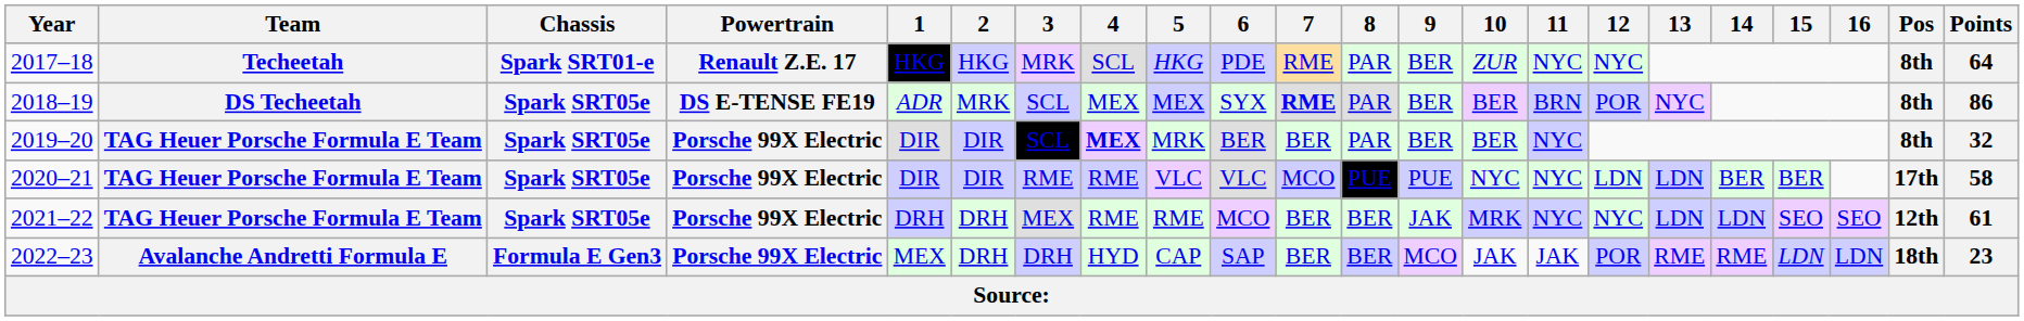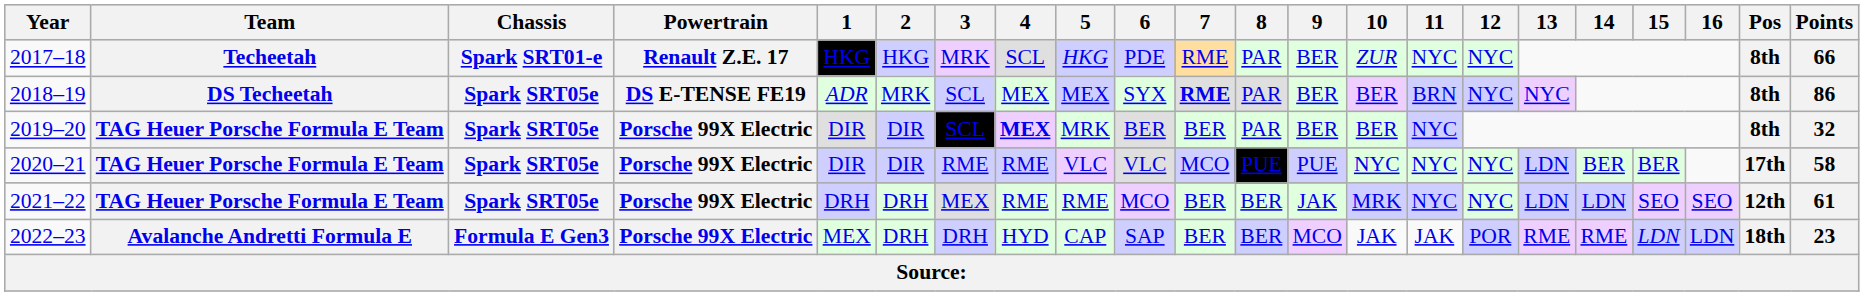 <table class="wikitable" style="text-align:center; font-size:85%">
 <tr>
 <th>Year</th>
 <th>Team</th>
 <th>Chassis</th>
 <th>Powertrain</th>
 <th>1</th>
 <th>2</th>
 <th>3</th>
 <th>4</th>
 <th>5</th>
 <th>6</th>
 <th>7</th>
 <th>8</th>
 <th>9</th>
 <th>10</th>
 <th>11</th>
 <th>12</th>
 <th>13</th>
 <th>14</th>
 <th>15</th>
 <th>16</th>
 <th>Pos</th>
 <th>Points</th>
 </tr>
 <tr>
 <td nowrap><a href='#'>2017–18</a></td>
 <th nowrap><a href='#'>Techeetah</a></th>
 <th nowrap><a href='#'>Spark</a> <a href='#'>SRT01-e</a></th>
 <th nowrap><a href='#'>Renault</a> Z.E. 17</th>
 <td style="background:#000000; color:white"><a href='#'><span>HKG</span></a><br></td>
 <td style="background:#CFCFFF;"><a href='#'>HKG</a><br></td>
 <td style="background:#EFCFFF;"><a href='#'>MRK</a><br></td>
 <td style="background:#DFDFDF;"><a href='#'>SCL</a><br></td>
 <td style="background:#CFCFFF;"><em><a href='#'>HKG</a></em><br></td>
 <td style="background:#CFCFFF;"><a href='#'>PDE</a><br></td>
 <td style="background:#FFDF9F;"><a href='#'>RME</a><br></td>
 <td style="background:#DFFFDF;"><a href='#'>PAR</a><br></td>
 <td style="background:#DFFFDF;"><a href='#'>BER</a><br></td>
 <td style="background:#DFFFDF;"><em><a href='#'>ZUR</a></em><br></td>
 <td style="background:#DFFFDF;"><a href='#'>NYC</a><br></td>
 <td style="background:#DFFFDF;"><a href='#'>NYC</a><br></td>
 <td colspan=4></td>
 <th>8th</th>
-<th>64</th>
+<th>66</th>
 </tr>
 <tr>
 <td nowrap><a href='#'>2018–19</a></td>
 <th nowrap><a href='#'>DS Techeetah</a></th>
 <th nowrap><a href='#'>Spark</a> <a href='#'>SRT05e</a></th>
 <th nowrap><a href='#'>DS</a> E-TENSE FE19</th>
 <td style="background:#DFFFDF;"><em><a href='#'>ADR</a></em><br></td>
 <td style="background:#DFFFDF;"><a href='#'>MRK</a><br></td>
 <td style="background:#CFCFFF;"><a href='#'>SCL</a><br></td>
 <td style="background:#DFFFDF;"><a href='#'>MEX</a><br></td>
 <td style="background:#CFCFFF;"><a href='#'>MEX</a><br></td>
 <td style="background:#DFFFDF;"><a href='#'>SYX</a><br></td>
 <td style="background:#DFDFDF;"><strong><a href='#'>RME</a></strong><br></td>
 <td style="background:#DFDFDF;"><a href='#'>PAR</a><br></td>
 <td style="background:#DFFFDF;"><a href='#'>BER</a><br></td>
 <td style="background:#EFCFFF;"><a href='#'>BER</a><br></td>
 <td style="background:#CFCFFF;"><a href='#'>BRN</a><br></td>
-<td style="background:#cfcfff;"><a href='#'>POR</a><br></td>
+<td style="background:#CFCFFF;"><a href='#'>NYC</a><br></td>
 <td style="background:#EFCFFF;"><a href='#'>NYC</a><br></td>
 <td colspan=3></td>
 <th>8th</th>
 <th>86</th>
 </tr>
 <tr>
 <td nowrap><a href='#'>2019–20</a></td>
 <th nowrap><a href='#'>TAG Heuer Porsche Formula E Team</a></th>
 <th nowrap><a href='#'>Spark</a> <a href='#'>SRT05e</a></th>
 <th nowrap><a href='#'>Porsche</a> 99X Electric</th>
 <td style="background:#DFDFDF;"><a href='#'>DIR</a><br></td>
 <td style="background:#CFCFFF;"><a href='#'>DIR</a><br></td>
 <td style="background:#000000; color:white"><a href='#'><span>SCL</span></a><br></td>
 <td style="background:#EFCFFF;"><strong><a href='#'>MEX</a></strong><br></td>
 <td style="background:#DFFFDF;"><a href='#'>MRK</a><br></td>
 <td style="background:#DFDFDF;"><a href='#'>BER</a><br></td>
 <td style="background:#DFFFDF;"><a href='#'>BER</a><br></td>
 <td style="background:#DFFFDF;"><a href='#'>PAR</a><br></td>
 <td style="background:#DFFFDF;"><a href='#'>BER</a><br></td>
 <td style="background:#DFFFDF;"><a href='#'>BER</a><br></td>
 <td style="background:#CFCFFF;"><a href='#'>NYC</a><br></td>
 <td colspan=5></td>
 <th>8th</th>
 <th>32</th>
 </tr>
 <tr>
 <td nowrap><a href='#'>2020–21</a></td>
 <th nowrap><a href='#'>TAG Heuer Porsche Formula E Team</a></th>
 <th nowrap><a href='#'>Spark</a> <a href='#'>SRT05e</a></th>
 <th nowrap><a href='#'>Porsche</a> 99X Electric</th>
 <td style="background:#CFCFFF;"><a href='#'>DIR</a><br></td>
 <td style="background:#CFCFFF;"><a href='#'>DIR</a><br></td>
 <td style="background:#CFCFFF;"><a href='#'>RME</a><br></td>
 <td style="background:#CFCFFF;"><a href='#'>RME</a><br></td>
 <td style="background:#EFCFFF;"><a href='#'>VLC</a><br></td>
 <td style="background:#DFDFDF;"><a href='#'>VLC</a><br></td>
 <td style="background:#CFCFFF;"><a href='#'>MCO</a><br></td>
 <td style="background:#000000; color:white"><a href='#'><span>PUE</span></a><br></td>
 <td style="background:#CFCFFF;"><a href='#'>PUE</a><br></td>
 <td style="background:#DFFFDF;"><a href='#'>NYC</a><br></td>
 <td style="background:#DFFFDF;"><a href='#'>NYC</a><br></td>
-<td style="background:#DFFFDF;"><a href='#'>LDN</a><br></td>
+<td style="background:#DFFFDF;"><a href='#'>NYC</a><br></td>
 <td style="background:#CFCFFF;"><a href='#'>LDN</a><br></td>
 <td style="background:#DFFFDF;"><a href='#'>BER</a><br></td>
 <td style="background:#DFFFDF;"><a href='#'>BER</a><br></td>
 <td></td>
 <th>17th</th>
 <th>58</th>
 </tr>
 <tr>
 <td nowrap><a href='#'>2021–22</a></td>
 <th nowrap><a href='#'>TAG Heuer Porsche Formula E Team</a></th>
 <th nowrap><a href='#'>Spark</a> <a href='#'>SRT05e</a></th>
 <th nowrap><a href='#'>Porsche</a> 99X Electric</th>
 <td style="background:#CFCFFF;"><a href='#'>DRH</a><br></td>
 <td style="background:#DFFFDF;"><a href='#'>DRH</a><br></td>
 <td style="background:#DFDFDF;"><a href='#'>MEX</a><br></td>
 <td style="background:#DFFFDF;"><a href='#'>RME</a><br></td>
 <td style="background:#DFFFDF;"><a href='#'>RME</a><br></td>
 <td style="background:#EFCFFF;"><a href='#'>MCO</a><br></td>
 <td style="background:#DFFFDF;"><a href='#'>BER</a><br></td>
 <td style="background:#DFFFDF;"><a href='#'>BER</a><br></td>
 <td style="background:#DFFFDF;"><a href='#'>JAK</a><br></td>
 <td style="background:#CFCFFF;"><a href='#'>MRK</a><br></td>
 <td style="background:#CFCFFF;"><a href='#'>NYC</a><br></td>
 <td style="background:#DFFFDF;"><a href='#'>NYC</a><br></td>
 <td style="background:#CFCFFF;"><a href='#'>LDN</a><br></td>
 <td style="background:#CFCFFF;"><a href='#'>LDN</a><br></td>
 <td style="background:#EFCFFF;"><a href='#'>SEO</a><br></td>
 <td style="background:#EFCFFF;"><a href='#'>SEO</a><br></td>
 <th>12th</th>
 <th>61</th>
 </tr>
 <tr>
 <td nowrap><a href='#'>2022–23</a></td>
 <th nowrap><a href='#'>Avalanche Andretti Formula E</a></th>
 <th nowrap><a href='#'>Formula E Gen3</a></th>
 <th nowrap><a href='#'>Porsche 99X Electric</a></th>
 <td style="background:#DFFFDF;"><a href='#'>MEX</a><br></td>
 <td style="background:#DFFFDF;"><a href='#'>DRH</a><br></td>
 <td style="background:#CFCFFF;"><a href='#'>DRH</a><br></td>
 <td style="background:#DFFFDF;"><a href='#'>HYD</a><br></td>
 <td style="background:#DFFFDF;"><a href='#'>CAP</a><br></td>
 <td style="background:#cfcfff;"><a href='#'>SAP</a><br></td>
 <td style="background:#dfffdf;"><a href='#'>BER</a><br></td>
 <td style="background:#cfcfff;"><a href='#'>BER</a><br></td>
 <td style="background:#efcfff;"><a href='#'>MCO</a><br></td>
 <td><a href='#'>JAK</a></td>
 <td><a href='#'>JAK</a></td>
 <td style="background:#cfcfff;"><a href='#'>POR</a><br></td>
 <td style="background:#efcfff;"><a href='#'>RME</a><br></td>
 <td style="background:#efcfff;"><a href='#'>RME</a><br></td>
 <td style="background:#CFCFFF;"><em><a href='#'>LDN</a></em><br></td>
 <td style="background:#CFCFFF;"><a href='#'>LDN</a><br></td>
 <th>18th</th>
 <th>23</th>
 </tr>
 <tr>
 <th colspan="22">Source:</th>
 </tr>
 </table>
